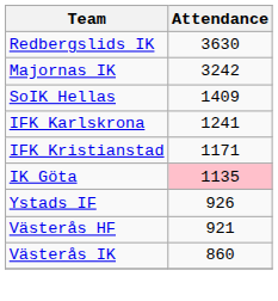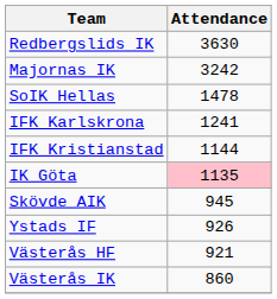 <table class="wikitable sortable">
 <tr>
 <th>Team</th>
 <th>Attendance</th>
 </tr>
 <tr>
 <td><a href='#'>Redbergslids IK</a></td>
 <td align=center>3630</td>
 </tr>
 <tr>
 <td><a href='#'>Majornas IK</a></td>
 <td align=center>3242</td>
 </tr>
 <tr>
 <td><a href='#'>SoIK Hellas</a></td>
-<td align=center>1409</td>
+<td align=center>1478</td>
 </tr>
 <tr>
 <td><a href='#'>IFK Karlskrona</a></td>
 <td align=center>1241</td>
 </tr>
 <tr>
 <td><a href='#'>IFK Kristianstad</a></td>
-<td align=center>1171</td>
+<td align=center>1144</td>
 </tr>
 <tr>
 <td><a href='#'>IK Göta</a></td>
 <td align=center style="background: pink;">1135</td>
+</tr>
+<tr>
+<td><a href='#'>Skövde AIK</a></td>
+<td align=center>945</td>
 </tr>
 <tr>
 <td><a href='#'>Ystads IF</a></td>
 <td align=center>926</td>
 </tr>
 <tr>
 <td><a href='#'>Västerås HF</a></td>
 <td align=center>921</td>
 </tr>
 <tr>
 <td><a href='#'>Västerås IK</a></td>
 <td align=center>860</td>
 </tr>
 <tr>
 </tr>
 </table>
